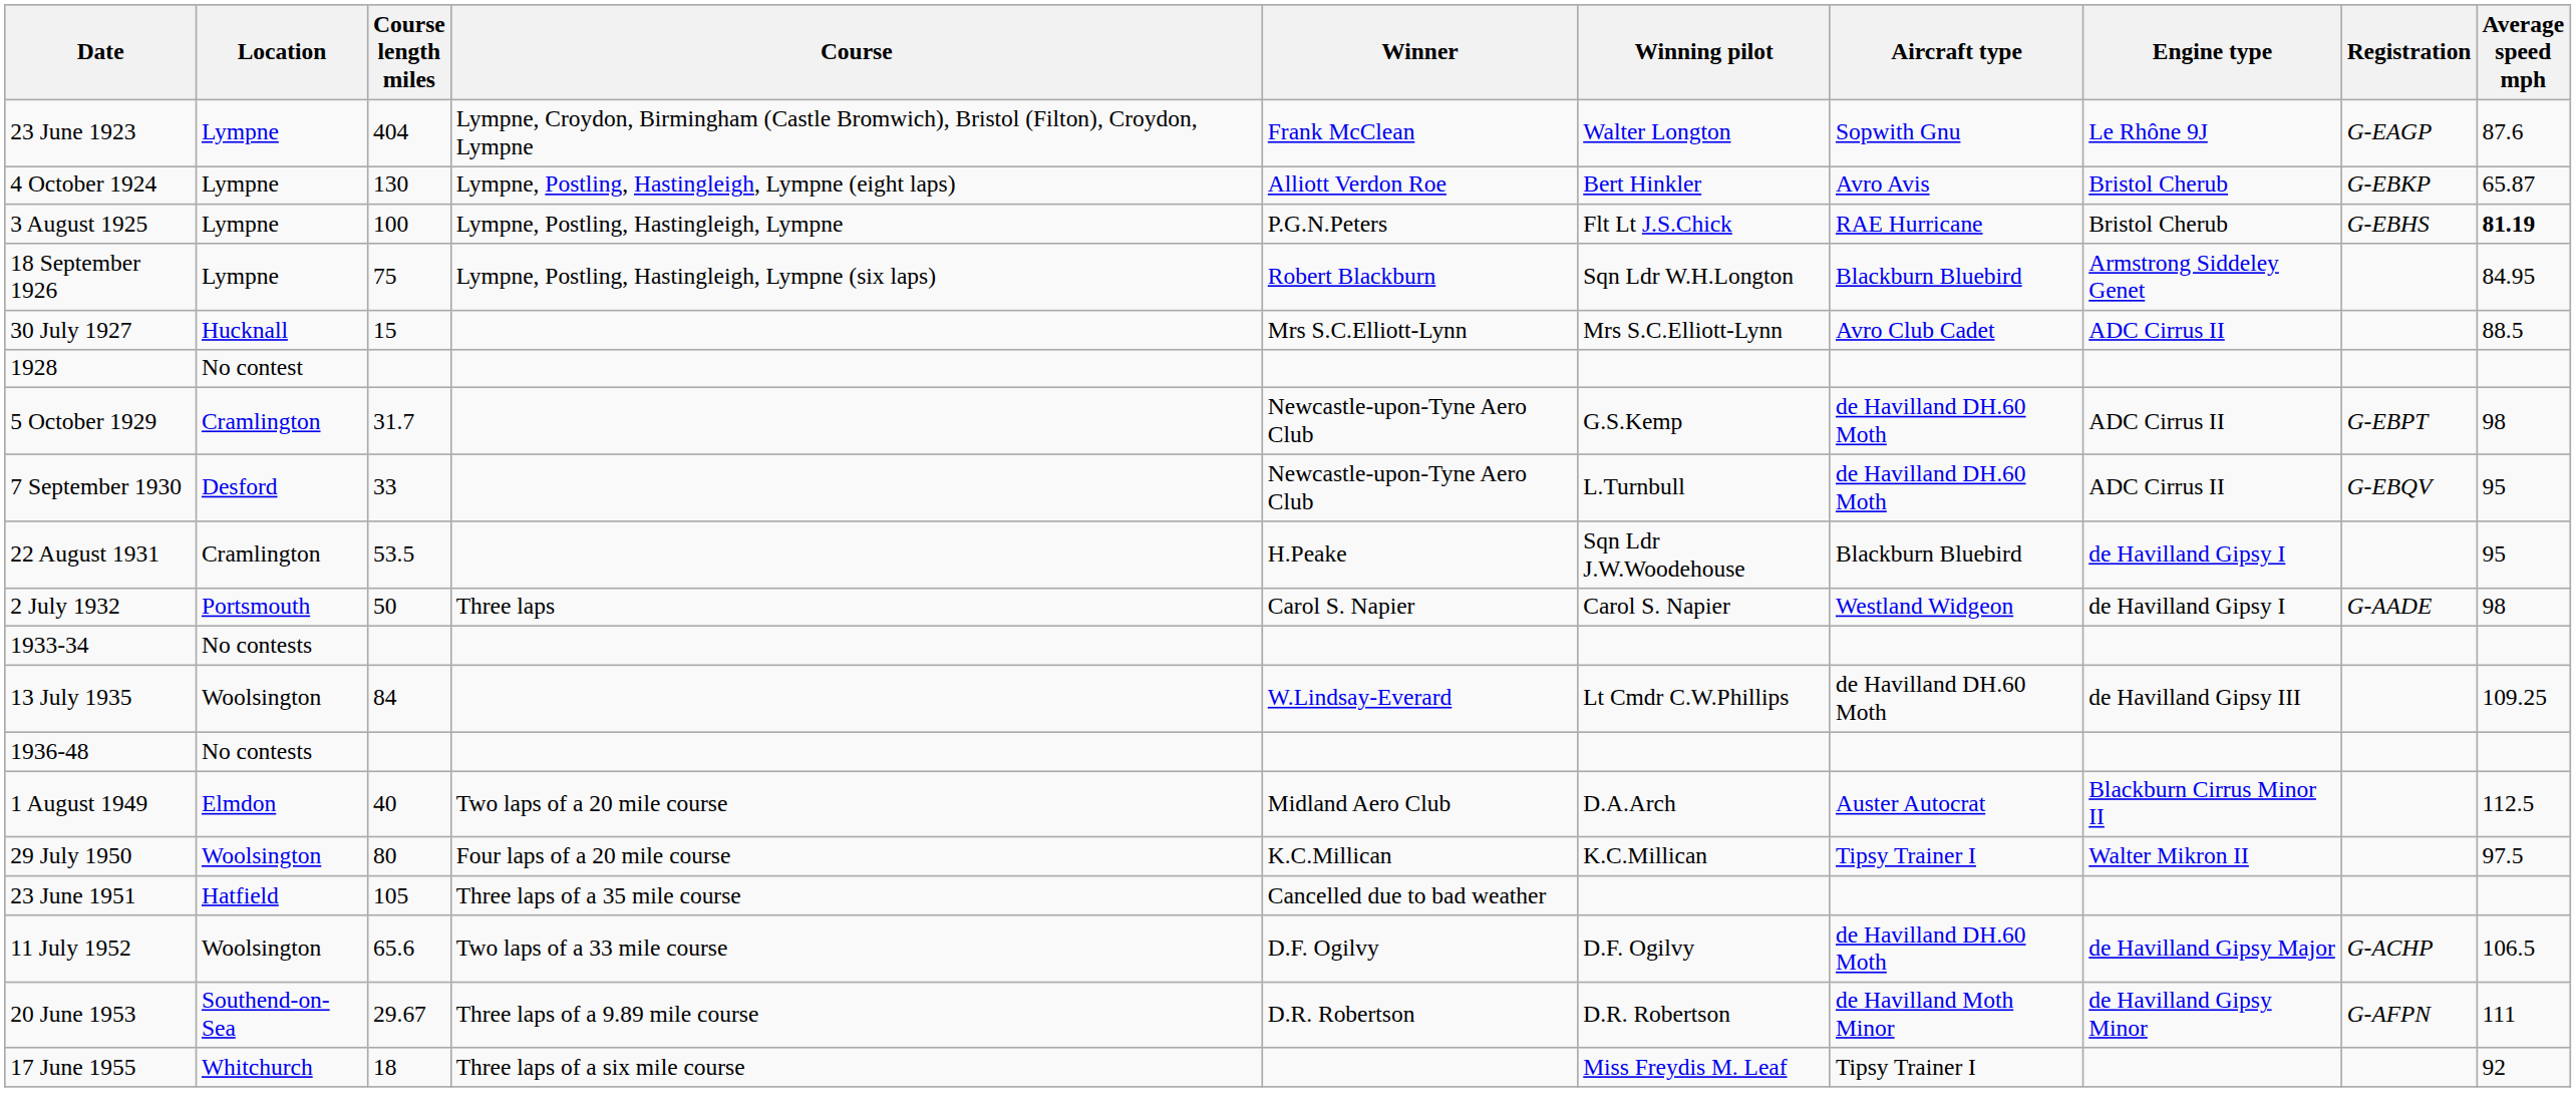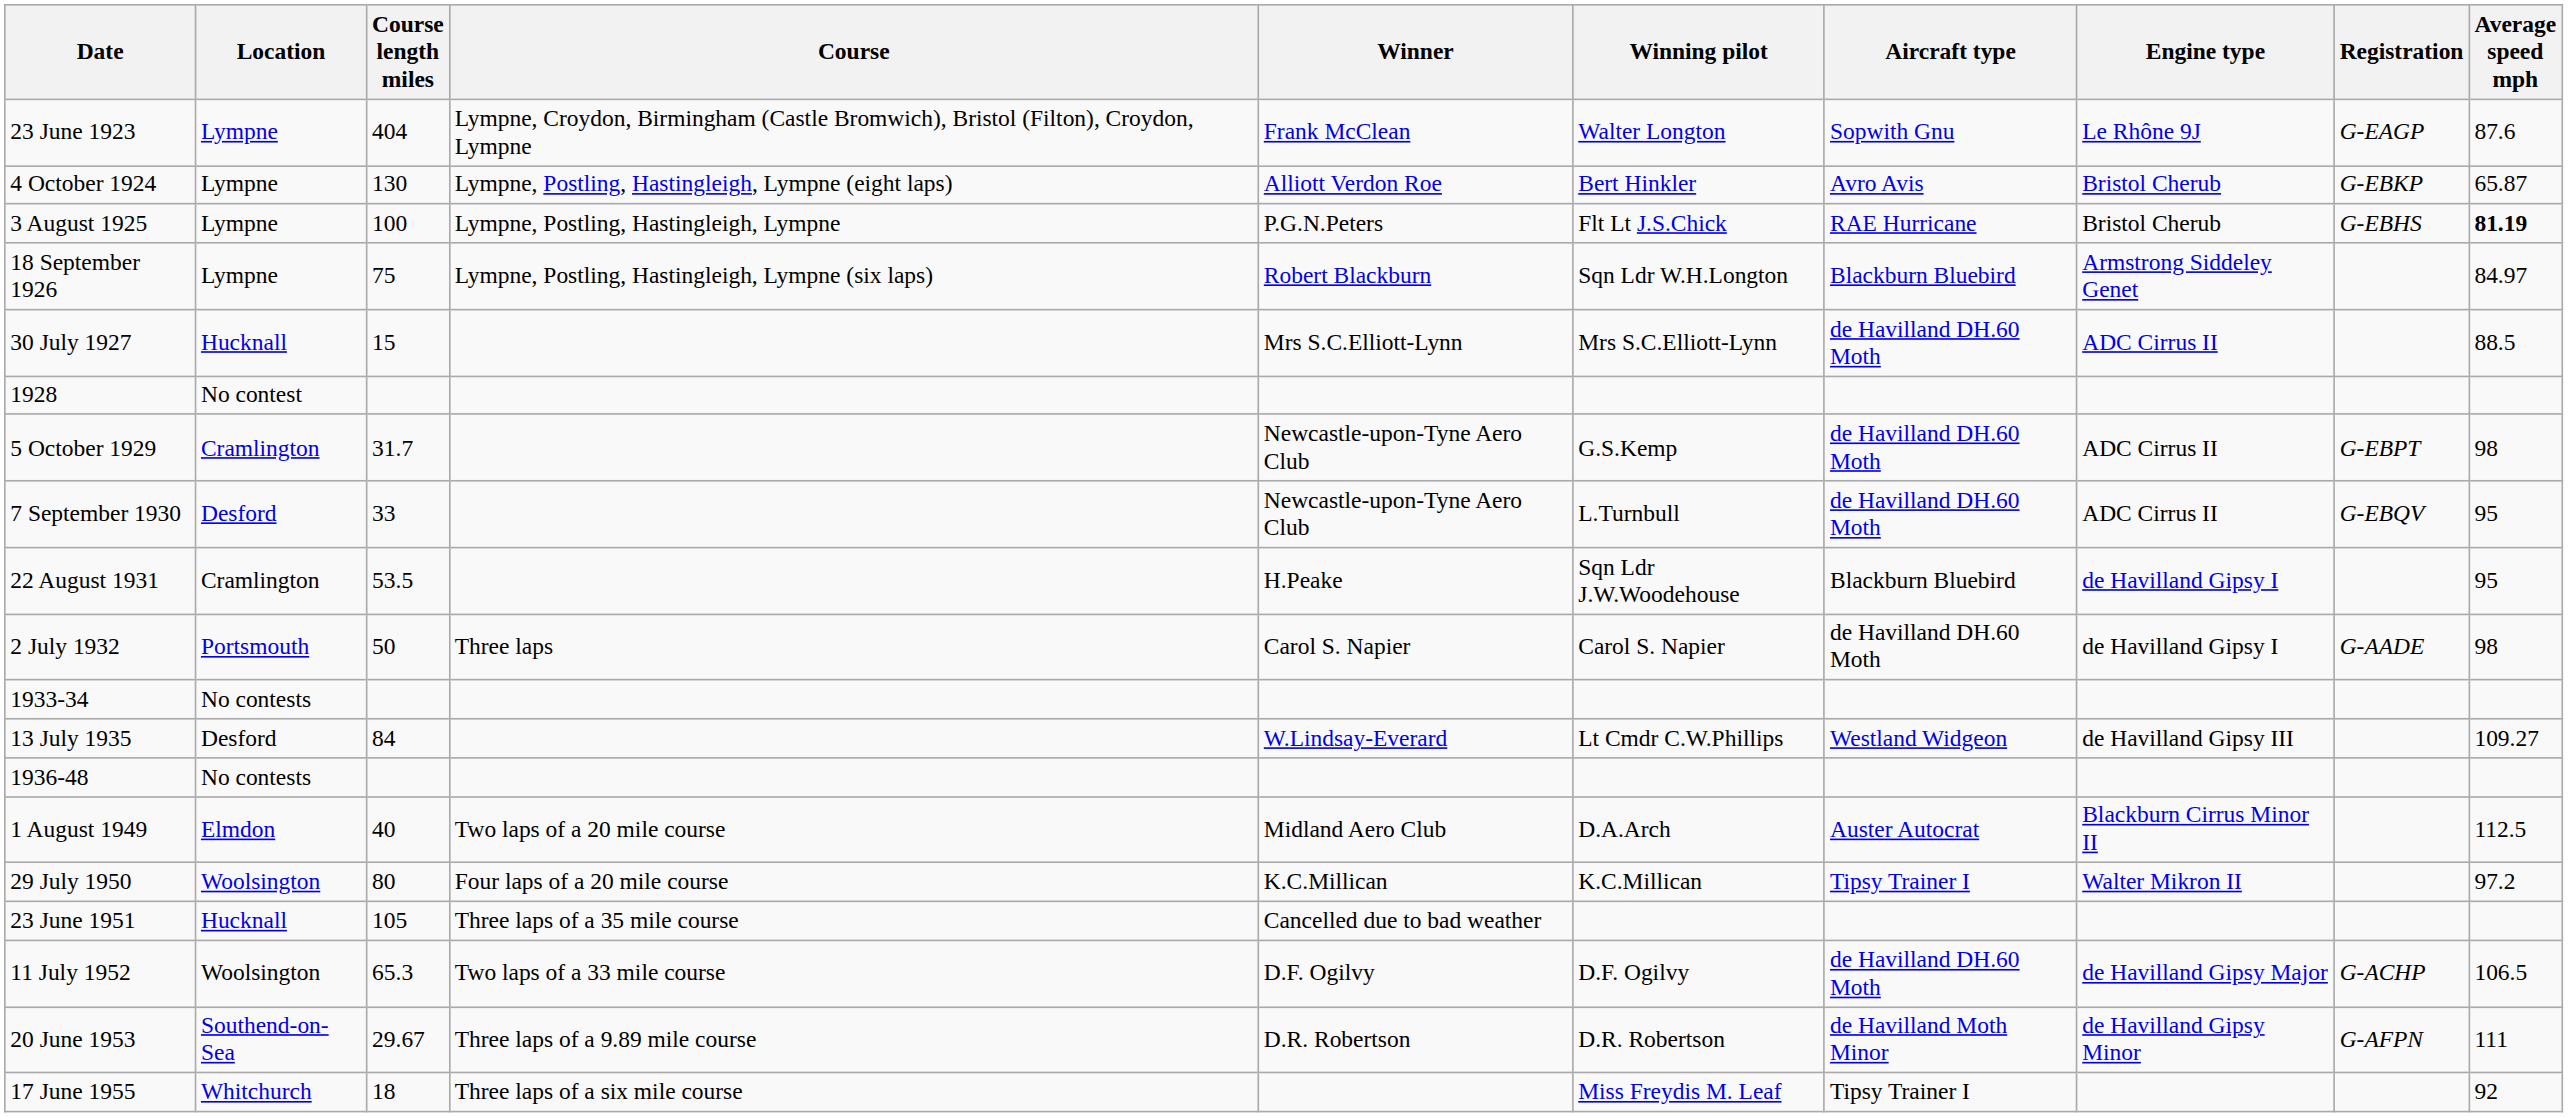 <table class = "wikitable" | border="1" cellpadding="0" style="border-collapse: collapse; font-size:90%">
 <tr align="left">
 <th>Date</th>
 <th>Location</th>
 <th>Course<br>length<br>miles</th>
 <th>Course</th>
 <th>Winner</th>
 <th>Winning pilot</th>
 <th>Aircraft type</th>
 <th>Engine type</th>
 <th>Registration</th>
 <th>Average<br>speed<br>mph</th>
 </tr>
 <tr>
 <td>23 June 1923</td>
 <td><a href='#'>Lympne</a></td>
 <td>404</td>
 <td>Lympne, Croydon, Birmingham (Castle Bromwich), Bristol (Filton), Croydon, Lympne</td>
 <td><a href='#'>Frank McClean</a></td>
 <td><a href='#'>Walter Longton</a></td>
 <td><a href='#'>Sopwith Gnu</a></td>
 <td><a href='#'>Le Rhône 9J</a></td>
 <td><em>G-EAGP</em></td>
 <td>87.6</td>
 </tr>
 <tr>
 <td>4 October 1924</td>
 <td>Lympne</td>
 <td>130</td>
 <td>Lympne, <a href='#'>Postling</a>, <a href='#'>Hastingleigh</a>, Lympne (eight laps)</td>
 <td><a href='#'>Alliott Verdon Roe</a></td>
 <td><a href='#'>Bert Hinkler</a></td>
 <td><a href='#'>Avro Avis</a></td>
 <td><a href='#'>Bristol Cherub</a></td>
 <td><em>G-EBKP</em></td>
 <td>65.87</td>
 </tr>
 <tr>
 <td>3 August 1925</td>
 <td>Lympne</td>
 <td>100</td>
 <td>Lympne, Postling, Hastingleigh, Lympne</td>
 <td>P.G.N.Peters</td>
 <td>Flt Lt <a href='#'>J.S.Chick</a></td>
 <td><a href='#'>RAE Hurricane</a></td>
 <td>Bristol Cherub</td>
 <td><em>G-EBHS</em></td>
 <td><strong>81.19</strong></td>
 </tr>
 <tr>
 <td>18 September 1926</td>
 <td>Lympne</td>
 <td>75</td>
 <td>Lympne, Postling, Hastingleigh, Lympne (six laps)</td>
 <td><a href='#'>Robert Blackburn</a></td>
 <td>Sqn Ldr W.H.Longton</td>
 <td><a href='#'>Blackburn Bluebird</a></td>
 <td><a href='#'>Armstrong Siddeley Genet</a></td>
 <td></td>
-<td>84.95</td>
+<td>84.97</td>
 </tr>
 <tr>
 <td>30 July 1927</td>
 <td><a href='#'>Hucknall</a></td>
 <td>15</td>
 <td></td>
 <td>Mrs S.C.Elliott-Lynn</td>
 <td>Mrs S.C.Elliott-Lynn</td>
-<td><a href='#'>Avro Club Cadet</a></td>
+<td><a href='#'>de Havilland DH.60 Moth</a></td>
 <td><a href='#'>ADC Cirrus II</a></td>
 <td></td>
 <td>88.5</td>
 </tr>
 <tr>
 <td>1928</td>
 <td>No contest</td>
 <td></td>
 <td></td>
 <td></td>
 <td></td>
 <td></td>
 <td></td>
 <td></td>
 </tr>
 <tr>
 <td>5 October 1929</td>
 <td><a href='#'>Cramlington</a></td>
 <td>31.7</td>
 <td></td>
 <td>Newcastle-upon-Tyne Aero Club</td>
 <td>G.S.Kemp</td>
 <td><a href='#'>de Havilland DH.60 Moth</a></td>
 <td>ADC Cirrus II</td>
 <td><em>G-EBPT</em></td>
 <td>98</td>
 </tr>
 <tr>
 <td>7 September 1930</td>
 <td><a href='#'>Desford</a></td>
 <td>33</td>
 <td></td>
 <td>Newcastle-upon-Tyne Aero Club</td>
 <td>L.Turnbull</td>
 <td><a href='#'>de Havilland DH.60 Moth</a></td>
 <td>ADC Cirrus II</td>
 <td><em>G-EBQV</em></td>
 <td>95</td>
 </tr>
 <tr>
 <td>22 August 1931</td>
 <td>Cramlington</td>
 <td>53.5</td>
 <td></td>
 <td>H.Peake</td>
 <td>Sqn Ldr J.W.Woodehouse</td>
 <td>Blackburn Bluebird</td>
 <td><a href='#'>de Havilland Gipsy I</a></td>
 <td></td>
 <td>95</td>
 </tr>
 <tr>
 <td>2 July 1932</td>
 <td><a href='#'>Portsmouth</a></td>
 <td>50</td>
 <td>Three laps</td>
 <td>Carol S. Napier</td>
 <td>Carol S. Napier</td>
-<td><a href='#'>Westland Widgeon</a></td>
+<td>de Havilland DH.60 Moth</td>
 <td>de Havilland Gipsy I</td>
 <td><em>G-AADE</em></td>
 <td>98</td>
 </tr>
 <tr>
 <td>1933-34</td>
 <td>No contests</td>
 <td></td>
 <td></td>
 <td></td>
 <td></td>
 <td></td>
 <td></td>
 <td></td>
 </tr>
 <tr>
 <td>13 July 1935</td>
-<td>Woolsington</td>
+<td>Desford</td>
 <td>84</td>
 <td></td>
 <td><a href='#'>W.Lindsay-Everard</a></td>
 <td>Lt Cmdr C.W.Phillips</td>
-<td>de Havilland DH.60 Moth</td>
+<td><a href='#'>Westland Widgeon</a></td>
 <td>de Havilland Gipsy III</td>
 <td></td>
-<td>109.25</td>
+<td>109.27</td>
 </tr>
 <tr>
 <td>1936-48</td>
 <td>No contests</td>
 <td></td>
 <td></td>
 <td></td>
 <td></td>
 <td></td>
 <td></td>
 <td></td>
 <td></td>
 </tr>
 <tr>
 <td>1 August 1949</td>
 <td><a href='#'>Elmdon</a></td>
 <td>40</td>
 <td>Two laps of a 20 mile course</td>
 <td>Midland Aero Club</td>
 <td>D.A.Arch</td>
 <td><a href='#'>Auster Autocrat</a></td>
 <td><a href='#'>Blackburn Cirrus Minor II</a></td>
 <td></td>
 <td>112.5</td>
 </tr>
 <tr>
 <td>29 July 1950</td>
 <td><a href='#'>Woolsington</a></td>
 <td>80</td>
 <td>Four laps of a 20 mile course</td>
 <td>K.C.Millican</td>
 <td>K.C.Millican</td>
 <td><a href='#'>Tipsy Trainer I</a></td>
 <td><a href='#'>Walter Mikron II</a></td>
 <td></td>
-<td>97.5</td>
+<td>97.2</td>
 </tr>
 <tr>
 <td>23 June 1951</td>
-<td><a href='#'>Hatfield</a></td>
+<td><a href='#'>Hucknall</a></td>
 <td>105</td>
 <td>Three laps of a 35 mile course</td>
 <td>Cancelled due to bad weather</td>
 <td></td>
 <td></td>
 <td></td>
 <td></td>
 <td></td>
 </tr>
 <tr>
 <td>11 July 1952</td>
 <td>Woolsington</td>
-<td>65.6</td>
+<td>65.3</td>
 <td>Two laps of a 33 mile course</td>
 <td>D.F. Ogilvy</td>
 <td>D.F. Ogilvy</td>
 <td><a href='#'>de Havilland DH.60 Moth</a></td>
 <td><a href='#'>de Havilland Gipsy Major</a></td>
 <td><em>G-ACHP</em></td>
 <td>106.5</td>
 </tr>
 <tr>
 <td>20 June 1953</td>
 <td><a href='#'>Southend-on-Sea</a></td>
 <td>29.67</td>
 <td>Three laps of a 9.89 mile course</td>
 <td>D.R. Robertson</td>
 <td>D.R. Robertson</td>
 <td><a href='#'>de Havilland Moth Minor</a></td>
 <td><a href='#'>de Havilland Gipsy Minor</a></td>
 <td><em>G-AFPN</em></td>
 <td>111</td>
 </tr>
 <tr>
 <td>17 June 1955</td>
 <td><a href='#'>Whitchurch</a></td>
 <td>18</td>
 <td>Three laps of a six mile course</td>
 <td></td>
 <td><a href='#'>Miss Freydis M. Leaf</a></td>
 <td>Tipsy Trainer I</td>
 <td></td>
 <td></td>
 <td>92</td>
 </tr>
 </table>
